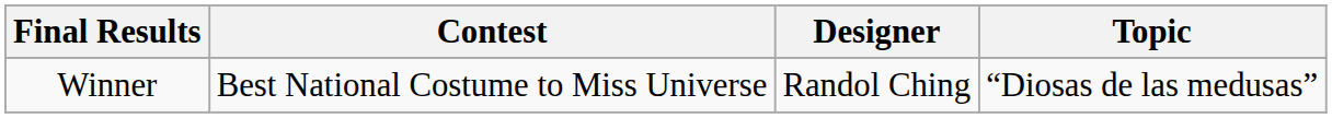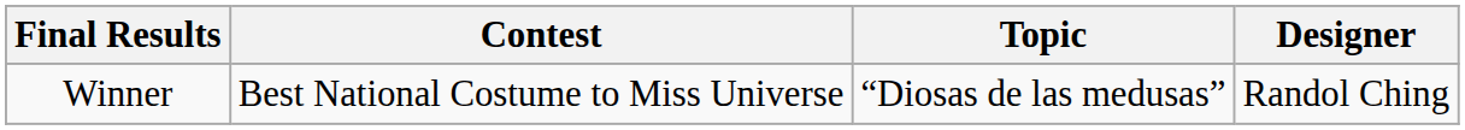 <table class="wikitable">
 <tr>
 <th>Final Results</th>
 <th>Contest</th>
+<th>Topic</th>
 <th>Designer</th>
-<th>Topic</th>
 </tr>
 <tr>
 <td align="center">Winner</td>
 <td>Best National Costume to Miss Universe</td>
+<td>“Diosas de las medusas”</td>
 <td>Randol Ching</td>
-<td>“Diosas de las medusas”</td>
 </tr>
 </table>
